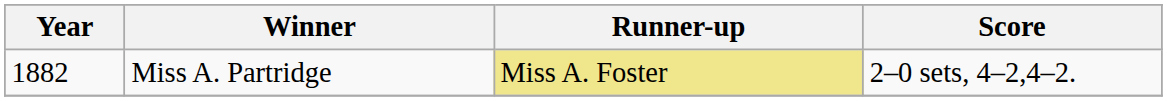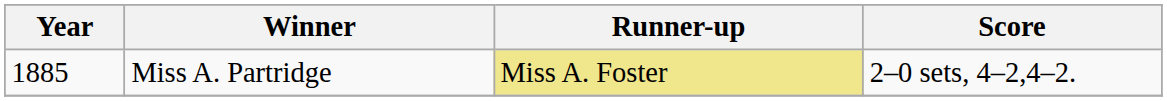 <table class="wikitable">
 <tr>
 <th style="width:60px;">Year</th>
 <th style="width:200px;">Winner</th>
 <th style="width:200px;">Runner-up</th>
 <th style="width:160px;">Score</th>
 </tr>
 <tr>
-<td>1882</td>
+<td>1885</td>
 <td> Miss A. Partridge</td>
 <td style="background: khaki;"> Miss A. Foster</td>
 <td>2–0 sets, 4–2,4–2.</td>
 </tr>
 <tr>
 </tr>
 </table>
